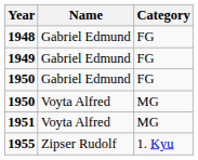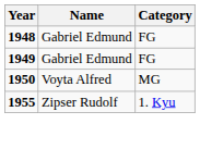 <table class="wikitable">
 <tr>
 <th>Year</th>
 <th>Name</th>
 <th>Category</th>
 </tr>
 <tr>
 <td><strong>1948</strong></td>
 <td>Gabriel Edmund</td>
 <td>FG</td>
 </tr>
 <tr>
 <td><strong>1949</strong></td>
 <td>Gabriel Edmund</td>
 <td>FG</td>
 </tr>
 <tr>
 <td><strong>1950</strong></td>
-<td>Gabriel Edmund</td>
-<td>FG</td>
-</tr>
-<tr>
-<td><strong>1950</strong></td>
-<td>Voyta Alfred</td>
-<td>MG</td>
-</tr>
-<tr>
-<td><strong>1951</strong></td>
 <td>Voyta Alfred</td>
 <td>MG</td>
 </tr>
 <tr>
 <td><strong>1955</strong></td>
 <td>Zipser Rudolf</td>
 <td>1. <a href='#'>Kyu</a></td>
 </tr>
 </table>
